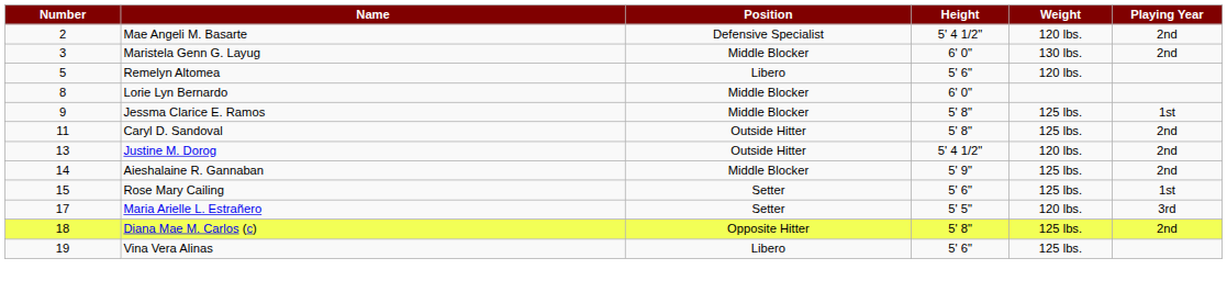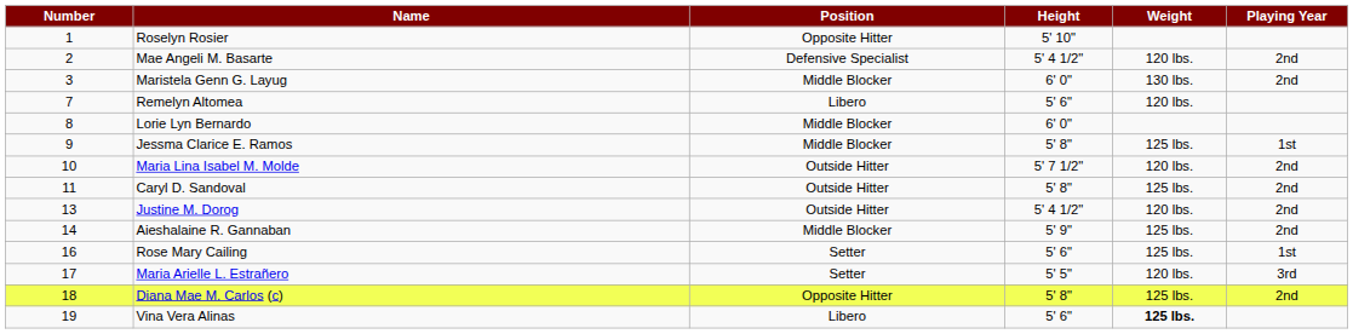 <table class="wikitable sortable" style="font-size:100%; text-align:center; width:100%;">
 <tr>
 <th style="width:10px; background:#800000; color:white;">Number</th>
 <th style="width:18em; background:#800000; color:white;">Name</th>
 <th style="width:10em; background:#800000; color:white;">Position</th>
 <th style="width:20px; background:#800000; color:white;">Height</th>
 <th style="width:20px; background:#800000; color:white;">Weight</th>
 <th style="width:20px; background:#800000; color:white;">Playing Year</th>
+</tr>
+<tr>
+<td align=center>1</td>
+<td align=left> Roselyn Rosier</td>
+<td>Opposite Hitter</td>
+<td>5' 10"</td>
+<td></td>
+<td></td>
 </tr>
 <tr>
 <td align=center>2</td>
 <td align=left> Mae Angeli M. Basarte</td>
 <td>Defensive Specialist</td>
 <td>5' 4 1/2"</td>
 <td>120 lbs.</td>
 <td>2nd</td>
 </tr>
 <tr>
 <td align=center>3</td>
 <td align=left> Maristela Genn G. Layug</td>
 <td>Middle Blocker</td>
 <td>6' 0"</td>
 <td>130 lbs.</td>
 <td>2nd</td>
 </tr>
 <tr>
-<td align=center>5</td>
+<td align=center>7</td>
 <td align=left> Remelyn Altomea </td>
 <td>Libero</td>
 <td>5' 6"</td>
 <td>120 lbs.</td>
 <td></td>
 </tr>
 <tr>
 <td align=center>8</td>
 <td align=left> Lorie Lyn Bernardo </td>
 <td>Middle Blocker</td>
 <td>6' 0"</td>
 <td></td>
 <td></td>
 </tr>
 <tr>
 <td align=center>9</td>
 <td align=left> Jessma Clarice E. Ramos</td>
 <td>Middle Blocker</td>
 <td>5' 8"</td>
 <td>125 lbs.</td>
 <td>1st</td>
+</tr>
+<tr>
+<td align=center>10</td>
+<td align=left> <a href='#'>Maria Lina Isabel M. Molde</a></td>
+<td>Outside Hitter</td>
+<td>5' 7 1/2"</td>
+<td>120 lbs.</td>
+<td>2nd</td>
 </tr>
 <tr>
 <td align=center>11</td>
 <td align=left> Caryl D. Sandoval</td>
 <td>Outside Hitter</td>
 <td>5' 8"</td>
 <td>125 lbs.</td>
 <td>2nd</td>
 </tr>
 <tr>
 <td align=center>13</td>
 <td align=left> <a href='#'>Justine M. Dorog</a></td>
 <td>Outside Hitter</td>
 <td>5' 4 1/2"</td>
 <td>120 lbs.</td>
 <td>2nd</td>
 </tr>
 <tr>
 <td align=center>14</td>
 <td align=left> Aieshalaine R. Gannaban</td>
 <td>Middle Blocker</td>
 <td>5' 9"</td>
 <td>125 lbs.</td>
 <td>2nd</td>
 </tr>
 <tr>
-<td align=center>15</td>
+<td align=center>16</td>
 <td align=left> Rose Mary Cailing</td>
 <td>Setter</td>
 <td>5' 6"</td>
 <td>125 lbs.</td>
 <td>1st</td>
 </tr>
 <tr>
 <td align=center>17</td>
 <td align=left> <a href='#'>Maria Arielle L. Estrañero</a></td>
 <td>Setter</td>
 <td>5' 5"</td>
 <td>120 lbs.</td>
 <td>3rd</td>
 </tr>
 <tr>
 <td bgcolor=#F2FF56 align=center>18</td>
 <td bgcolor=#F2FF56 align=left> <a href='#'>Diana Mae M. Carlos</a> (<a href='#'>c</a>)</td>
 <td bgcolor=#F2FF56>Opposite Hitter</td>
 <td bgcolor=#F2FF56>5' 8"</td>
 <td bgcolor=#F2FF56>125 lbs.</td>
 <td bgcolor=#F2FF56>2nd</td>
 </tr>
 <tr>
 <td align=center>19</td>
 <td align=left> Vina Vera Alinas</td>
 <td>Libero</td>
 <td>5' 6"</td>
-<td>125 lbs.</td>
+<td><strong>125 lbs.</strong></td>
 <td></td>
 </tr>
 </table>
